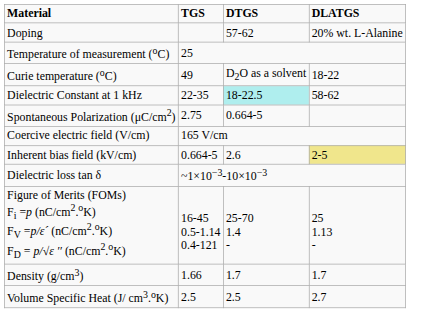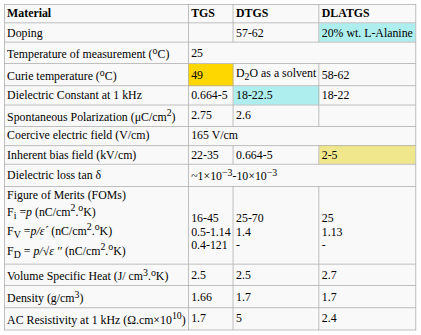 <table class="wikitable">
 <tr>
 <td><strong>Material</strong></td>
 <td><strong>TGS</strong></td>
 <td><strong>DTGS</strong></td>
 <td><strong>DLATGS</strong></td>
 </tr>
 <tr>
 <td>Doping</td>
 <td></td>
 <td>57-62</td>
-<td>20% wt. L-Alanine</td>
+<td style="background: paleturquoise;">20% wt. L-Alanine</td>
 </tr>
 <tr>
 <td>Temperature of measurement (<sup>o</sup>C)</td>
 <td colspan="3">25</td>
 </tr>
 <tr>
 <td>Curie temperature (<sup>o</sup>C)</td>
-<td>49</td>
+<td style="background: gold;">49</td>
 <td>D<sub>2</sub>O as a  solvent</td>
-<td>18-22</td>
+<td>58-62</td>
 </tr>
 <tr>
 <td>Dielectric Constant at 1 kHz</td>
-<td>22-35</td>
+<td>0.664-5</td>
 <td style="background: paleturquoise;">18-22.5</td>
-<td>58-62</td>
+<td>18-22</td>
 </tr>
 <tr>
 <td>Spontaneous Polarization (μC/cm<sup>2</sup>)</td>
 <td>2.75</td>
-<td>0.664-5</td>
+<td>2.6</td>
 <td></td>
 </tr>
 <tr>
 <td>Coercive electric field (V/cm)</td>
 <td colspan="3">165 V/cm</td>
 </tr>
 <tr>
 <td>Inherent bias field (kV/cm)</td>
+<td>22-35</td>
 <td>0.664-5</td>
-<td>2.6</td>
 <td style="background: khaki;">2-5</td>
 </tr>
 <tr>
 <td>Dielectric loss tan δ</td>
 <td colspan="3">~1×10<sup>−3</sup>-10×10<sup>−3</sup></td>
 </tr>
 <tr>
 <td>Figure of Merits (FOMs)<br>F<sub>i</sub> =<em>p</em> (nC/cm<sup>2</sup>.<sup>o</sup>K)<br>F<sub>V</sub> =<em>p/ε´</em> (nC/cm<sup>2</sup>.<sup>o</sup>K)<br>F<sub>D</sub> = <em>p/√ε ′′</em> (nC/cm<sup>2</sup>.<sup>o</sup>K)</td>
 <td><br>16-45<br>0.5-1.14<br>0.4-121</td>
 <td><br>25-70<br>1.4<br>-</td>
 <td><br>25<br>1.13<br>-</td>
 </tr>
 <tr>
+<td>Volume Specific Heat (J/ cm<sup>3</sup>.<sup>o</sup>K)</td>
+<td>2.5</td>
+<td>2.5</td>
+<td>2.7</td>
+</tr>
+<tr>
 <td>Density (g/cm<sup>3</sup>)</td>
 <td>1.66</td>
 <td>1.7</td>
 <td>1.7</td>
 </tr>
 <tr>
-<td>Volume Specific Heat (J/ cm<sup>3</sup>.<sup>o</sup>K)</td>
-<td>2.5</td>
-<td>2.5</td>
-<td>2.7</td>
+<td>AC Resistivity at 1 kHz (Ω.cm×10<sup>10</sup>)</td>
+<td>1.7</td>
+<td>5</td>
+<td>2.4</td>
 </tr>
 </table>
